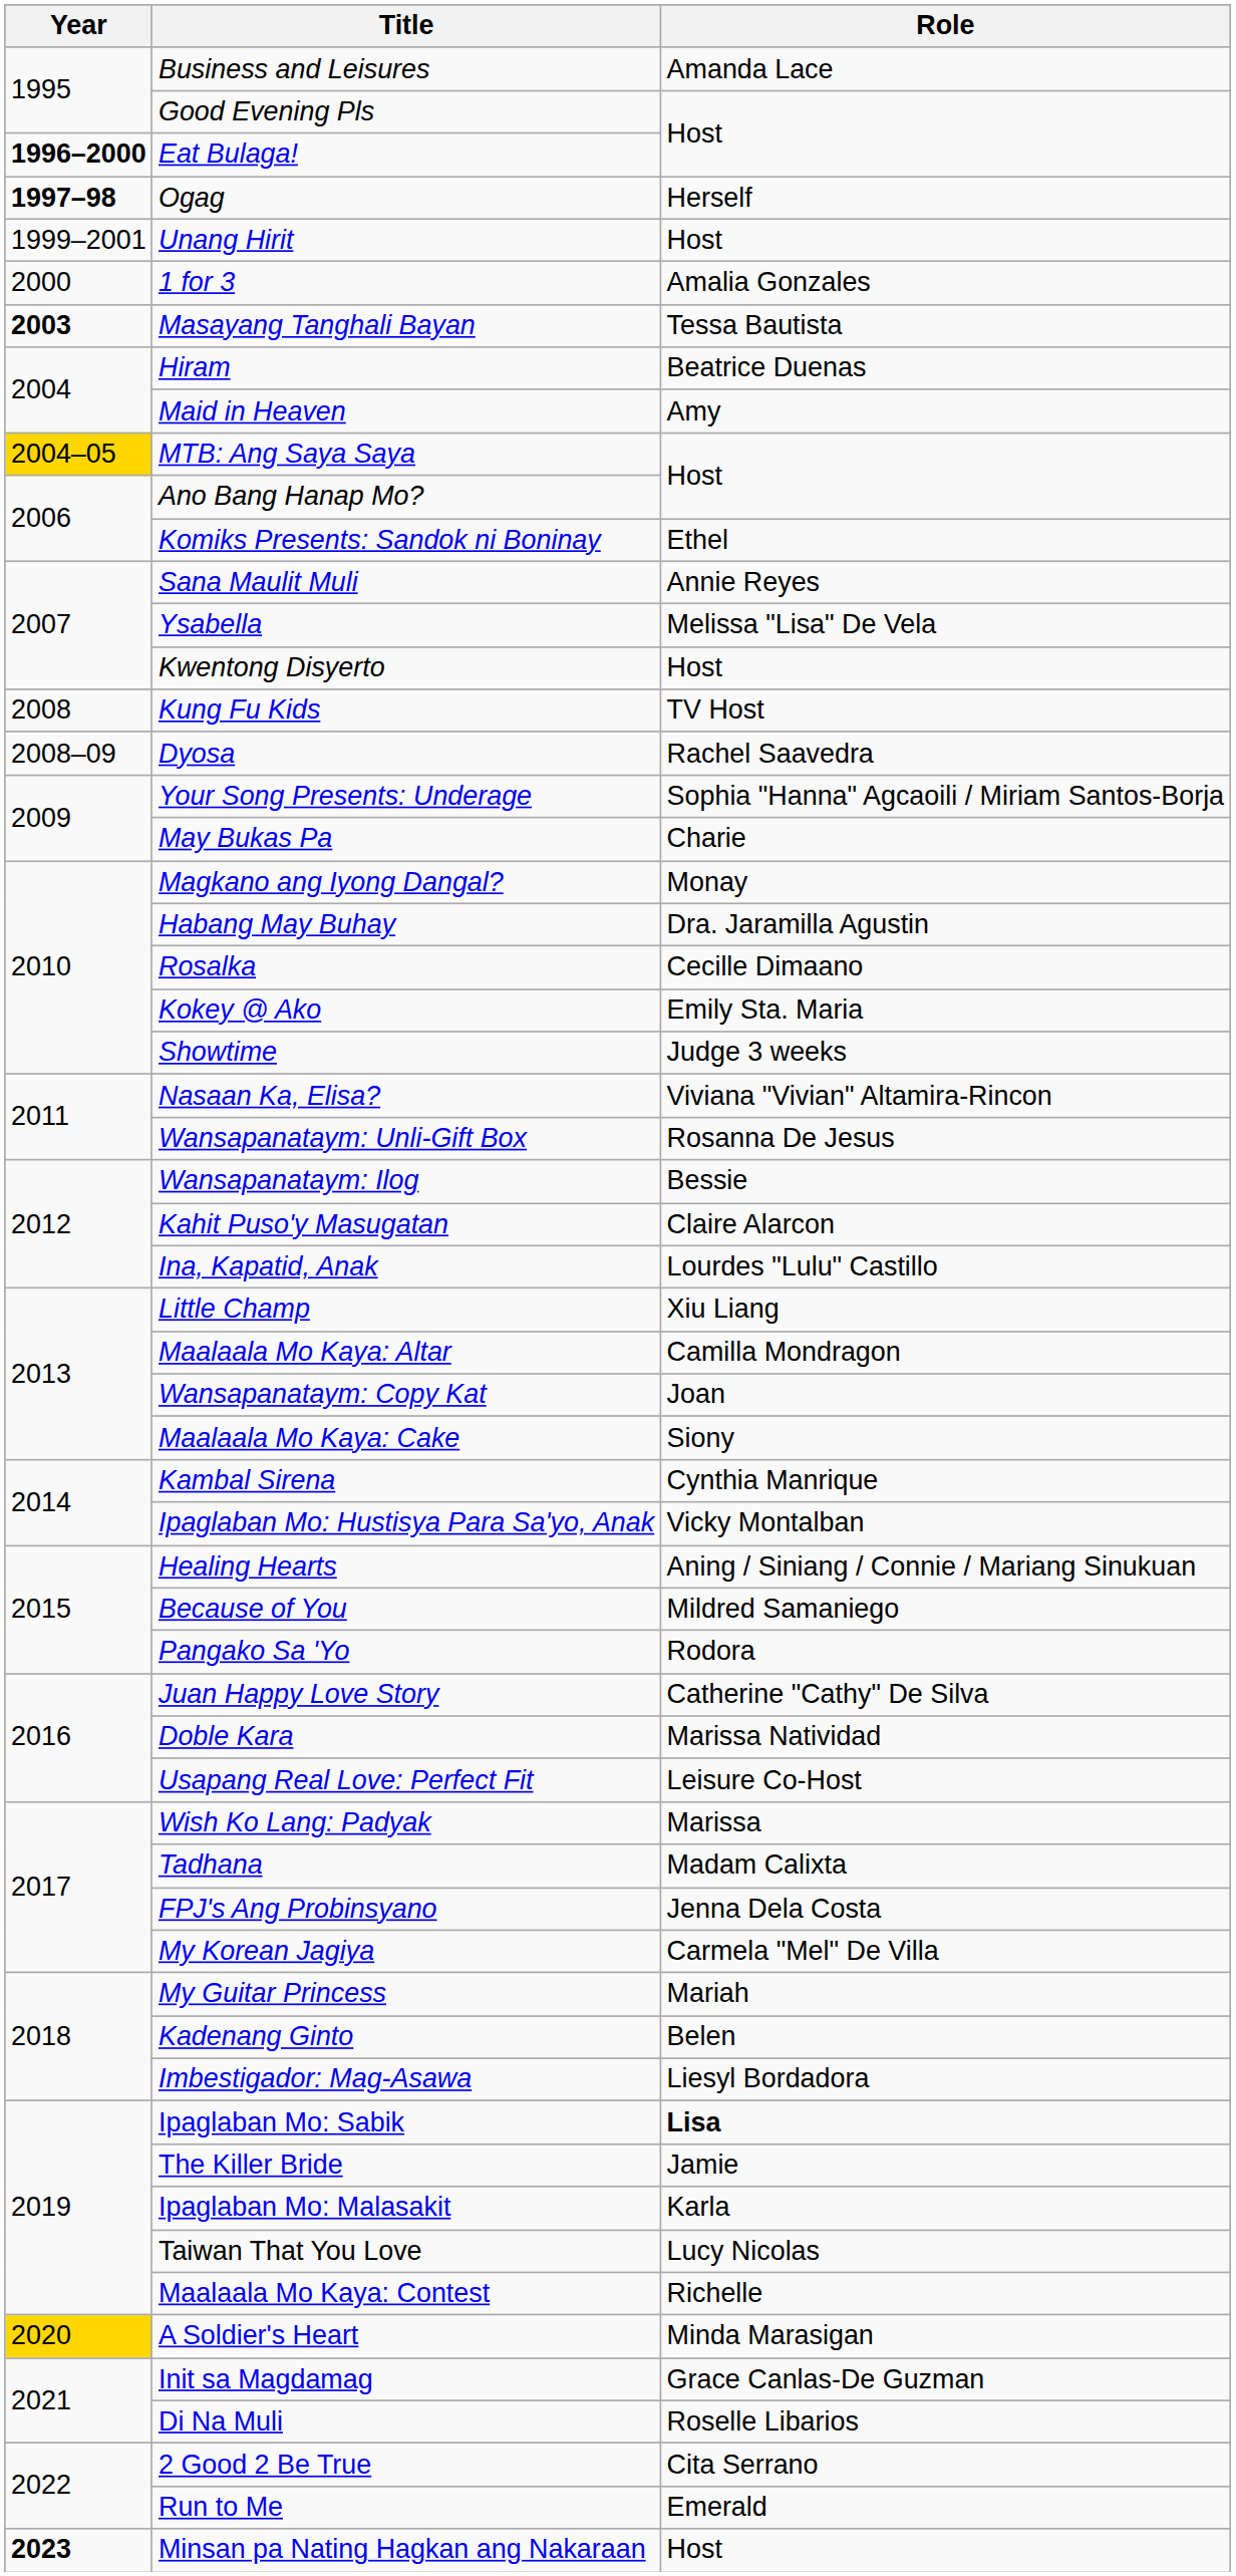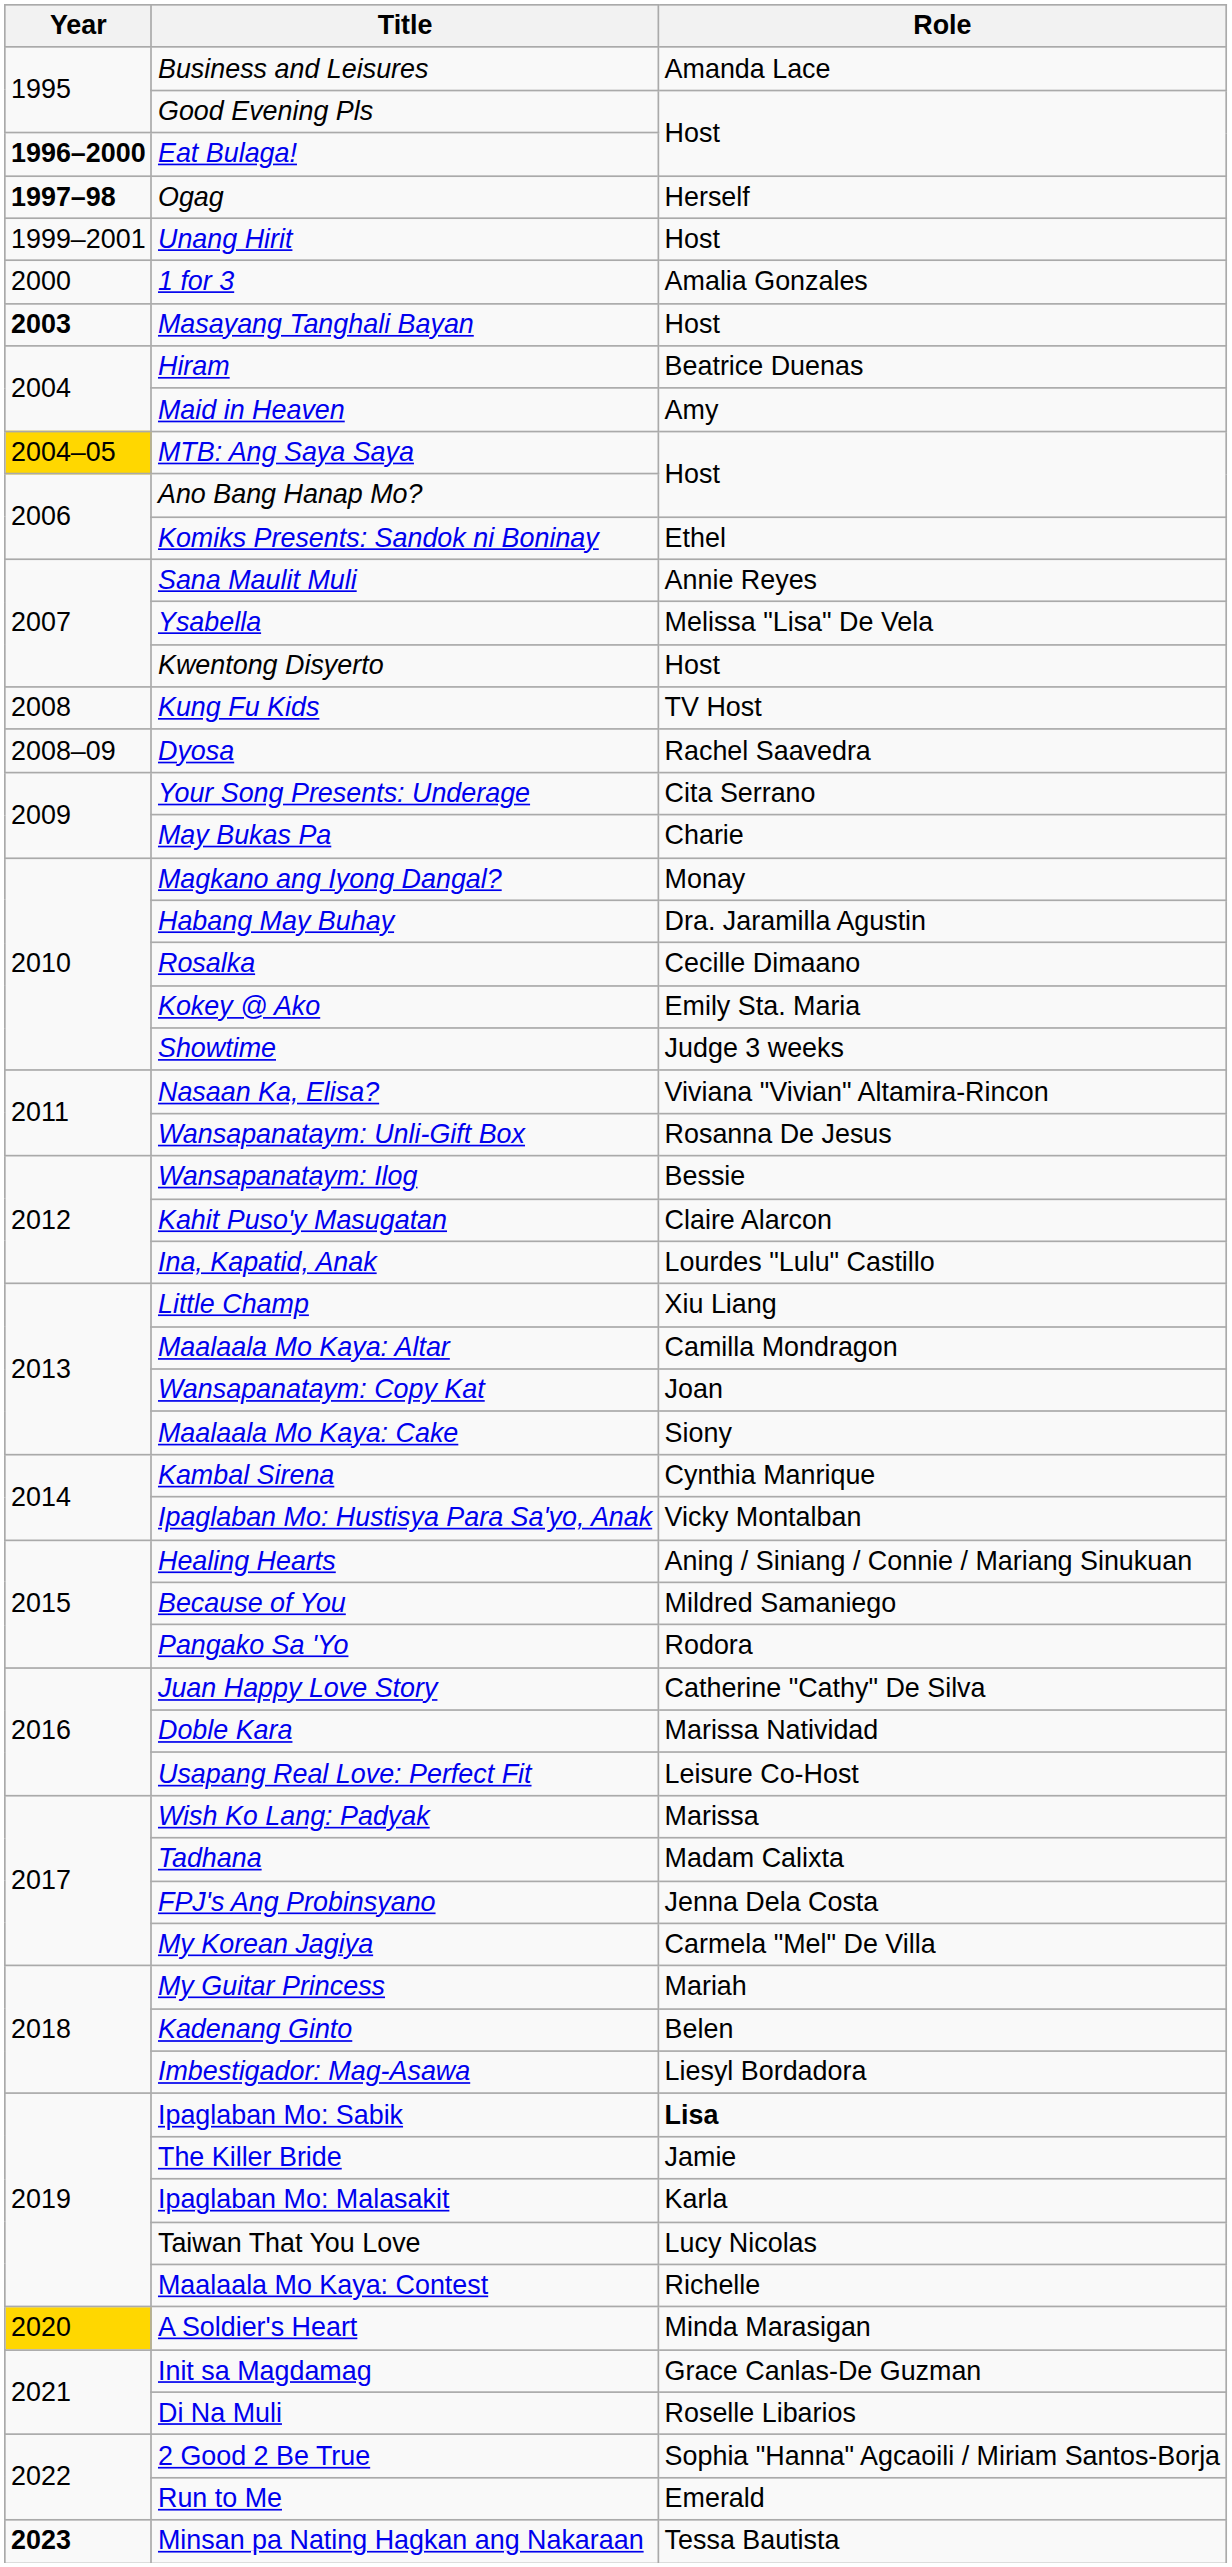 <table class="wikitable sortable">
 <tr>
 <th>Year</th>
 <th>Title</th>
 <th>Role</th>
 </tr>
 <tr>
 <td rowspan="2">1995</td>
 <td><em>Business and Leisures</em></td>
 <td>Amanda Lace</td>
 </tr>
 <tr>
 <td><em>Good Evening Pls</em></td>
 <td rowspan="2">Host</td>
 </tr>
 <tr>
 <td><strong>1996–2000</strong></td>
 <td><em><a href='#'>Eat Bulaga!</a></em></td>
 </tr>
 <tr>
 <td><strong>1997–98</strong></td>
 <td><em>Ogag</em></td>
 <td>Herself</td>
 </tr>
 <tr>
 <td>1999–2001</td>
 <td><em><a href='#'>Unang Hirit</a></em></td>
 <td>Host</td>
 </tr>
 <tr>
 <td>2000</td>
 <td><em><a href='#'>1 for 3</a></em></td>
 <td>Amalia Gonzales</td>
 </tr>
 <tr>
 <td><strong>2003</strong></td>
 <td><em><a href='#'>Masayang Tanghali Bayan</a></em></td>
-<td>Tessa Bautista</td>
+<td>Host</td>
 </tr>
 <tr>
 <td rowspan=2>2004</td>
 <td><em><a href='#'>Hiram</a></em></td>
 <td>Beatrice Duenas</td>
 </tr>
 <tr>
 <td><em><a href='#'>Maid in Heaven</a></em></td>
 <td>Amy</td>
 </tr>
 <tr>
 <td style="background: gold;">2004–05</td>
 <td><em><a href='#'>MTB: Ang Saya Saya</a></em></td>
 <td rowspan="2">Host</td>
 </tr>
 <tr>
 <td rowspan=2>2006</td>
 <td><em>Ano Bang Hanap Mo?</em></td>
 </tr>
 <tr>
 <td><em><a href='#'>Komiks Presents: Sandok ni Boninay</a></em></td>
 <td>Ethel</td>
 </tr>
 <tr>
 <td rowspan="3">2007</td>
 <td><em><a href='#'>Sana Maulit Muli</a></em></td>
 <td>Annie Reyes</td>
 </tr>
 <tr>
 <td><em><a href='#'>Ysabella</a></em></td>
 <td>Melissa "Lisa" De Vela</td>
 </tr>
 <tr>
 <td><em>Kwentong Disyerto</em></td>
 <td>Host</td>
 </tr>
 <tr>
 <td>2008</td>
 <td><em><a href='#'>Kung Fu Kids</a></em></td>
 <td>TV Host</td>
 </tr>
 <tr>
 <td>2008–09</td>
 <td><em><a href='#'>Dyosa</a></em></td>
 <td>Rachel Saavedra</td>
 </tr>
 <tr>
 <td rowspan=2>2009</td>
 <td><em><a href='#'>Your Song Presents: Underage</a></em></td>
-<td>Sophia "Hanna" Agcaoili / Miriam Santos-Borja</td>
+<td>Cita Serrano</td>
 </tr>
 <tr>
 <td><em><a href='#'>May Bukas Pa</a></em></td>
 <td>Charie</td>
 </tr>
 <tr>
 <td rowspan=5>2010</td>
 <td><em><a href='#'>Magkano ang Iyong Dangal?</a></em></td>
 <td>Monay</td>
 </tr>
 <tr>
 <td><em><a href='#'>Habang May Buhay</a></em></td>
 <td>Dra. Jaramilla Agustin</td>
 </tr>
 <tr>
 <td><em><a href='#'>Rosalka</a></em></td>
 <td>Cecille Dimaano</td>
 </tr>
 <tr>
 <td><em><a href='#'>Kokey @ Ako</a></em></td>
 <td>Emily Sta. Maria</td>
 </tr>
 <tr>
 <td><em><a href='#'>Showtime</a></em></td>
 <td>Judge 3 weeks</td>
 </tr>
 <tr>
 <td rowspan=2>2011</td>
 <td><em><a href='#'>Nasaan Ka, Elisa?</a></em></td>
 <td>Viviana "Vivian" Altamira-Rincon</td>
 </tr>
 <tr>
 <td><em><a href='#'>Wansapanataym: Unli-Gift Box</a></em></td>
 <td>Rosanna De Jesus</td>
 </tr>
 <tr>
 <td rowspan=3>2012</td>
 <td><em><a href='#'>Wansapanataym: Ilog</a></em></td>
 <td>Bessie</td>
 </tr>
 <tr>
 <td><em><a href='#'>Kahit Puso'y Masugatan</a></em></td>
 <td>Claire Alarcon</td>
 </tr>
 <tr>
 <td><em><a href='#'>Ina, Kapatid, Anak</a></em></td>
 <td>Lourdes "Lulu" Castillo</td>
 </tr>
 <tr>
 <td rowspan=4>2013</td>
 <td><em><a href='#'>Little Champ</a></em></td>
 <td>Xiu Liang</td>
 </tr>
 <tr>
 <td><em><a href='#'>Maalaala Mo Kaya: Altar</a></em></td>
 <td>Camilla Mondragon</td>
 </tr>
 <tr>
 <td><em><a href='#'>Wansapanataym: Copy Kat</a></em></td>
 <td>Joan</td>
 </tr>
 <tr>
 <td><em><a href='#'>Maalaala Mo Kaya: Cake</a></em></td>
 <td>Siony</td>
 </tr>
 <tr>
 <td rowspan=2>2014</td>
 <td><em><a href='#'>Kambal Sirena</a></em></td>
 <td>Cynthia Manrique</td>
 </tr>
 <tr>
 <td><em><a href='#'>Ipaglaban Mo: Hustisya Para Sa'yo, Anak</a></em></td>
 <td>Vicky Montalban</td>
 </tr>
 <tr>
 <td rowspan=3>2015</td>
 <td><em><a href='#'>Healing Hearts</a></em></td>
 <td>Aning / Siniang / Connie / Mariang Sinukuan</td>
 </tr>
 <tr>
 <td><em><a href='#'>Because of You</a></em></td>
 <td>Mildred Samaniego</td>
 </tr>
 <tr>
 <td><em><a href='#'>Pangako Sa 'Yo</a></em></td>
 <td>Rodora</td>
 </tr>
 <tr>
 <td rowspan=3>2016</td>
 <td><em><a href='#'>Juan Happy Love Story</a></em></td>
 <td>Catherine "Cathy" De Silva</td>
 </tr>
 <tr>
 <td><em><a href='#'>Doble Kara</a></em></td>
 <td>Marissa Natividad</td>
 </tr>
 <tr>
 <td><em><a href='#'>Usapang Real Love: Perfect Fit</a></em></td>
 <td>Leisure Co-Host</td>
 </tr>
 <tr>
 <td rowspan=4>2017</td>
 <td><em><a href='#'>Wish Ko Lang: Padyak</a></em></td>
 <td>Marissa</td>
 </tr>
 <tr>
 <td><em><a href='#'>Tadhana</a></em></td>
 <td>Madam Calixta</td>
 </tr>
 <tr>
 <td><em><a href='#'>FPJ's Ang Probinsyano</a></em></td>
 <td>Jenna Dela Costa</td>
 </tr>
 <tr>
 <td><em><a href='#'>My Korean Jagiya</a></em></td>
 <td>Carmela "Mel" De Villa</td>
 </tr>
 <tr>
 <td rowspan=3>2018</td>
 <td><em><a href='#'>My Guitar Princess</a></em></td>
 <td>Mariah</td>
 </tr>
 <tr>
 <td><em><a href='#'>Kadenang Ginto</a></em></td>
 <td>Belen</td>
 </tr>
 <tr>
 <td><em><a href='#'>Imbestigador: Mag-Asawa</a></td>
 <td>Liesyl Bordadora</td>
 </tr>
 <tr>
 <td rowspan="5">2019</td>
 <td></em><a href='#'>Ipaglaban Mo: Sabik</a><em></td>
 <td><strong>Lisa</strong></td>
 </tr>
 <tr>
 <td></em><a href='#'>The Killer Bride</a><em></td>
 <td>Jamie</td>
 </tr>
 <tr>
 <td></em><a href='#'>Ipaglaban Mo: Malasakit</a><em></td>
 <td>Karla</td>
 </tr>
 <tr>
 <td></em>Taiwan That You Love<em></td>
 <td>Lucy Nicolas</td>
 </tr>
 <tr>
 <td></em><a href='#'>Maalaala Mo Kaya: Contest</a><em></td>
 <td>Richelle</td>
 </tr>
 <tr>
 <td style="background: gold;">2020</td>
 <td></em><a href='#'>A Soldier's Heart</a><em></td>
 <td>Minda Marasigan</td>
 </tr>
 <tr>
 <td rowspan=2>2021</td>
 <td></em><a href='#'>Init sa Magdamag</a><em></td>
 <td>Grace Canlas-De Guzman</td>
 </tr>
 <tr>
 <td></em><a href='#'>Di Na Muli</a><em></td>
 <td>Roselle Libarios</td>
 </tr>
 <tr>
 <td rowspan=2>2022</td>
 <td></em><a href='#'>2 Good 2 Be True</a><em></td>
-<td>Cita Serrano</td>
+<td>Sophia "Hanna" Agcaoili / Miriam Santos-Borja</td>
 </tr>
 <tr>
 <td></em><a href='#'>Run to Me</a><em></td>
 <td>Emerald</td>
 </tr>
 <tr>
 <td><strong>2023</strong></td>
 <td></em><a href='#'>Minsan pa Nating Hagkan ang Nakaraan</a><em></td>
-<td>Host</td>
+<td>Tessa Bautista</td>
 </tr>
 </table>
